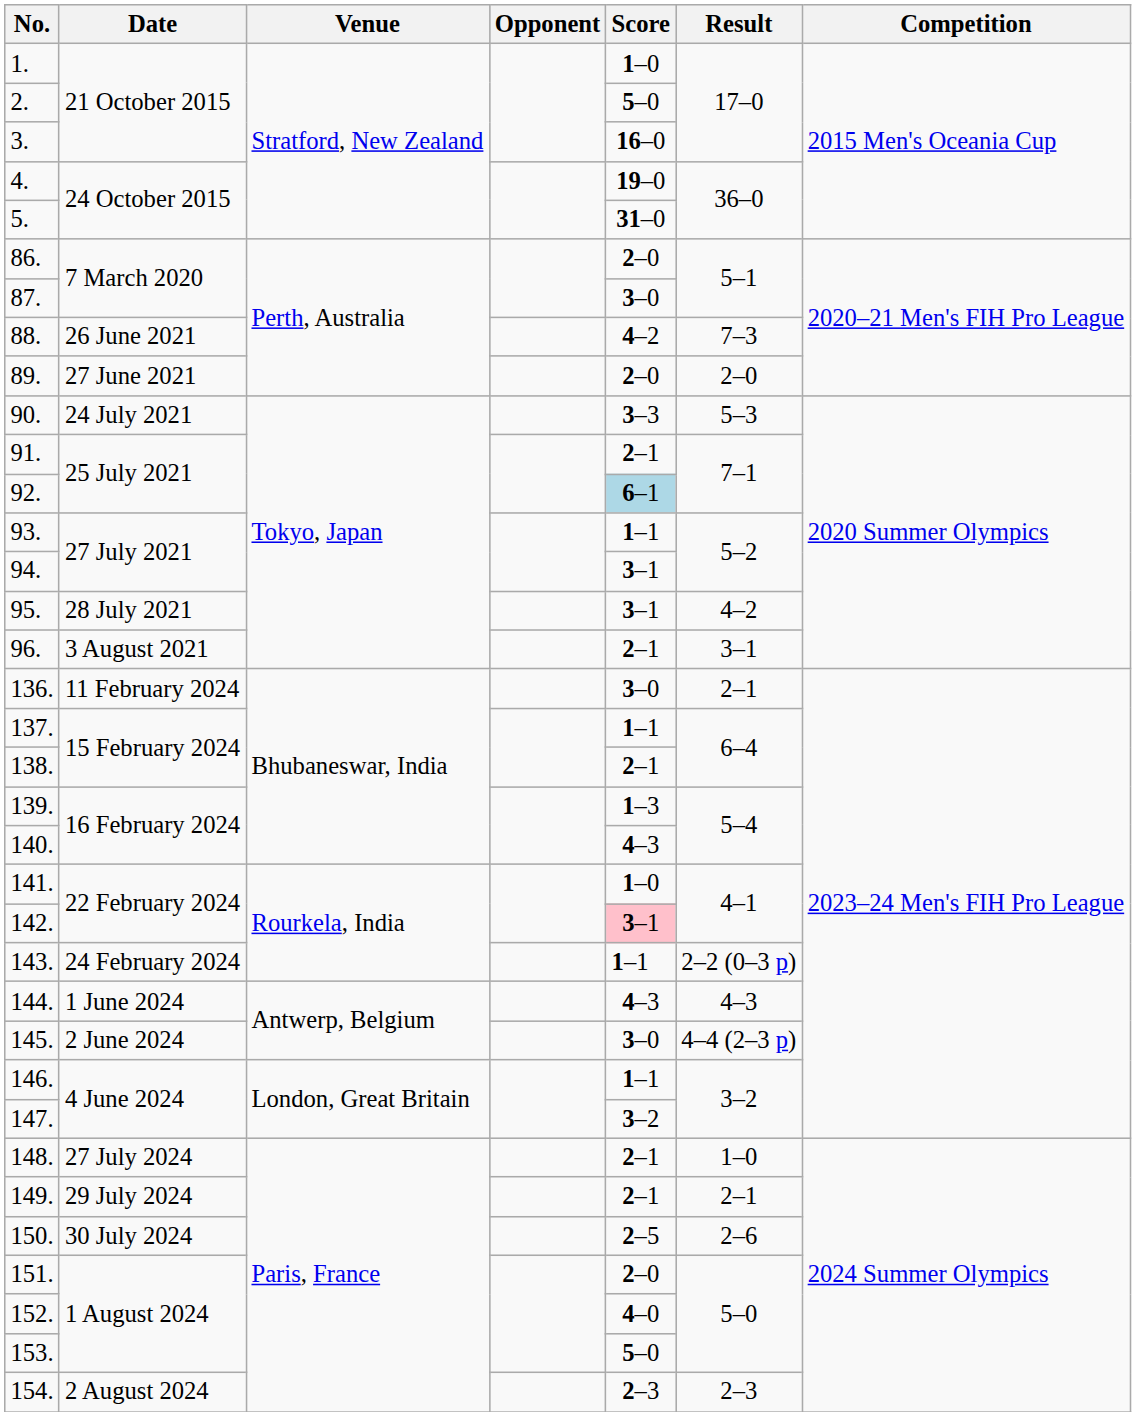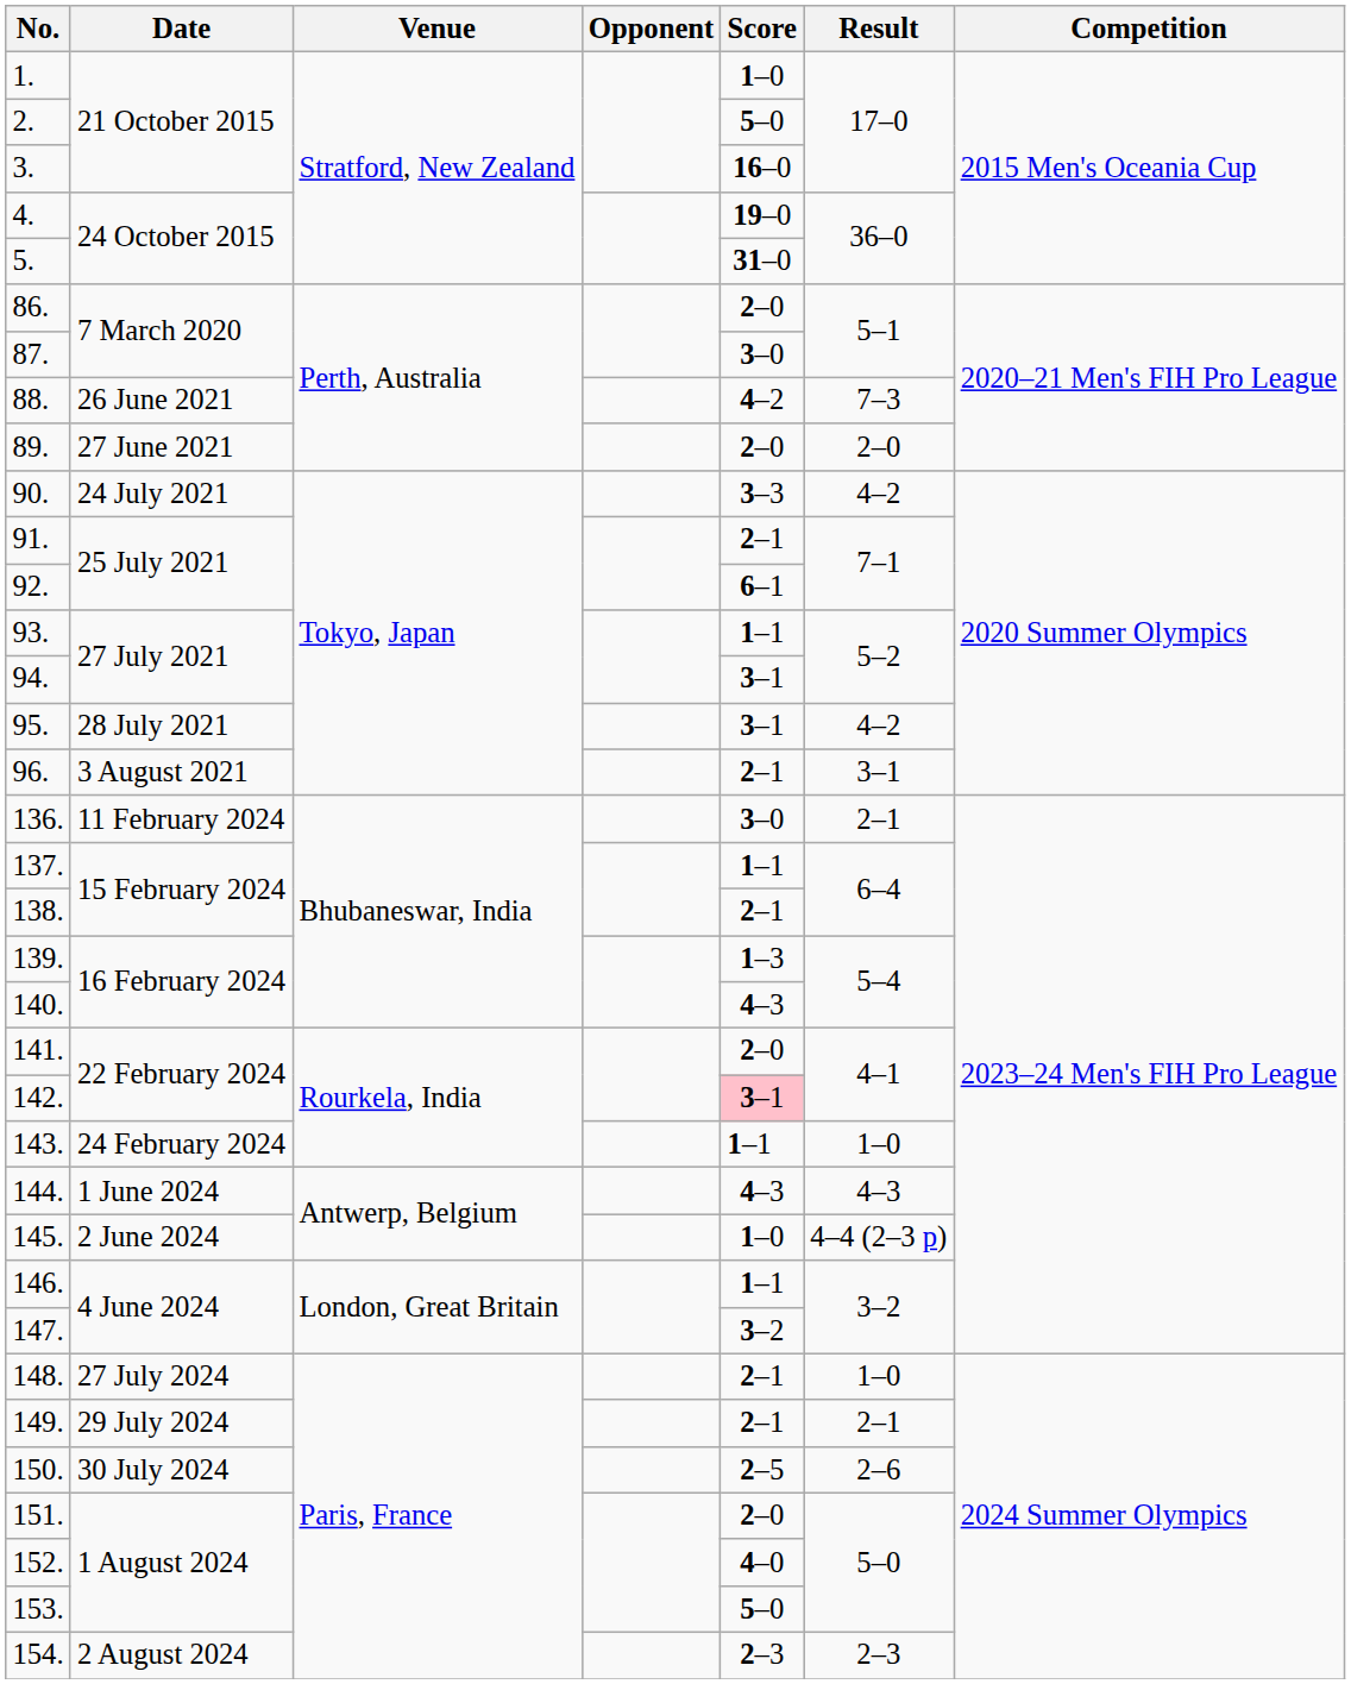 <table class="wikitable">
 <tr>
 <th>No.</th>
 <th>Date</th>
 <th>Venue</th>
 <th>Opponent</th>
 <th>Score</th>
 <th>Result</th>
 <th>Competition</th>
 </tr>
 <tr>
 <td>1.</td>
 <td rowspan=3>21 October 2015</td>
 <td rowspan=5><a href='#'>Stratford</a>, <a href='#'>New Zealand</a></td>
 <td rowspan=3></td>
 <td align=center><strong>1</strong>–0</td>
 <td rowspan=3 align=center>17–0</td>
 <td rowspan=5><a href='#'>2015 Men's Oceania Cup</a></td>
 </tr>
 <tr>
 <td>2.</td>
 <td align=center><strong>5</strong>–0</td>
 </tr>
 <tr>
 <td>3.</td>
 <td align=center><strong>16</strong>–0</td>
 </tr>
 <tr>
 <td>4.</td>
 <td rowspan=2>24 October 2015</td>
 <td rowspan=2></td>
 <td align=center><strong>19</strong>–0</td>
 <td rowspan=2 align=center>36–0</td>
 </tr>
 <tr>
 <td>5.</td>
 <td align=center><strong>31</strong>–0</td>
 </tr>
 <tr>
 <td>86.</td>
 <td rowspan=2>7 March 2020</td>
 <td rowspan=4><a href='#'>Perth</a>, Australia</td>
 <td rowspan=2></td>
 <td align=center><strong>2</strong>–0</td>
 <td rowspan=2 align=center>5–1</td>
 <td rowspan=4><a href='#'>2020–21 Men's FIH Pro League</a></td>
 </tr>
 <tr>
 <td>87.</td>
 <td align=center><strong>3</strong>–0</td>
 </tr>
 <tr>
 <td>88.</td>
 <td>26 June 2021</td>
 <td></td>
 <td align=center><strong>4</strong>–2</td>
 <td align=center>7–3</td>
 </tr>
 <tr>
 <td>89.</td>
 <td>27 June 2021</td>
 <td></td>
 <td align=center><strong>2</strong>–0</td>
 <td align=center>2–0</td>
 </tr>
 <tr>
 <td>90.</td>
 <td>24 July 2021</td>
 <td rowspan=7><a href='#'>Tokyo</a>, <a href='#'>Japan</a></td>
 <td></td>
 <td align=center><strong>3</strong>–3</td>
-<td align=center>5–3</td>
+<td align=center>4–2</td>
 <td rowspan=7><a href='#'>2020 Summer Olympics</a></td>
 </tr>
 <tr>
 <td>91.</td>
 <td rowspan=2>25 July 2021</td>
 <td rowspan=2></td>
 <td align=center><strong>2</strong>–1</td>
 <td rowspan=2 align=center>7–1</td>
 </tr>
 <tr>
 <td>92.</td>
-<td align=center style="background: lightblue;"><strong>6</strong>–1</td>
+<td align=center><strong>6</strong>–1</td>
 </tr>
 <tr>
 <td>93.</td>
 <td rowspan=2>27 July 2021</td>
 <td rowspan=2></td>
 <td align=center><strong>1</strong>–1</td>
 <td rowspan=2 align=center>5–2</td>
 </tr>
 <tr>
 <td>94.</td>
 <td align=center><strong>3</strong>–1</td>
 </tr>
 <tr>
 <td>95.</td>
 <td>28 July 2021</td>
 <td></td>
 <td align=center><strong>3</strong>–1</td>
 <td align=center>4–2</td>
 </tr>
 <tr>
 <td>96.</td>
 <td>3 August 2021</td>
 <td></td>
 <td align=center><strong>2</strong>–1</td>
 <td align=center>3–1</td>
 </tr>
 <tr>
 <td>136.</td>
 <td>11 February 2024</td>
 <td rowspan=5>Bhubaneswar, India</td>
 <td></td>
 <td align=center><strong>3</strong>–0</td>
 <td align=center>2–1</td>
 <td rowspan=12><a href='#'>2023–24 Men's FIH Pro League</a></td>
 </tr>
 <tr>
 <td>137.</td>
 <td rowspan=2>15 February 2024</td>
 <td rowspan=2></td>
 <td align=center><strong>1</strong>–1</td>
 <td rowspan=2 align=center>6–4</td>
 </tr>
 <tr>
 <td>138.</td>
 <td align=center><strong>2</strong>–1</td>
 </tr>
 <tr>
 <td>139.</td>
 <td rowspan=2>16 February 2024</td>
 <td rowspan=2></td>
 <td align=center><strong>1</strong>–3</td>
 <td rowspan=2 align=center>5–4</td>
 </tr>
 <tr>
 <td>140.</td>
 <td align=center><strong>4</strong>–3</td>
 </tr>
 <tr>
 <td>141.</td>
 <td rowspan=2>22 February 2024</td>
 <td rowspan=3><a href='#'>Rourkela</a>, India</td>
 <td rowspan=2></td>
-<td align=center><strong>1</strong>–0</td>
+<td align=center><strong>2</strong>–0</td>
 <td rowspan=2 align=center>4–1</td>
 </tr>
 <tr>
 <td>142.</td>
 <td align=center style="background: pink;"><strong>3</strong>–1</td>
 </tr>
 <tr>
 <td>143.</td>
 <td>24 February 2024</td>
 <td></td>
 <td align=centr><strong>1</strong>–1</td>
-<td align=center>2–2 (0–3 <a href='#'>p</a>)</td>
+<td align=center>1–0</td>
 </tr>
 <tr>
 <td>144.</td>
 <td>1 June 2024</td>
 <td rowspan=2>Antwerp, Belgium</td>
 <td></td>
 <td align=center><strong>4</strong>–3</td>
 <td align=center>4–3</td>
 </tr>
 <tr>
 <td>145.</td>
 <td>2 June 2024</td>
 <td></td>
-<td align=center><strong>3</strong>–0</td>
+<td align=center><strong>1</strong>–0</td>
 <td align=center>4–4 (2–3 <a href='#'>p</a>)</td>
 </tr>
 <tr>
 <td>146.</td>
 <td rowspan=2>4 June 2024</td>
 <td rowspan=2>London, Great Britain</td>
 <td rowspan=2></td>
 <td align=center><strong>1</strong>–1</td>
 <td rowspan=2 align=center>3–2</td>
 </tr>
 <tr>
 <td>147.</td>
 <td align=center><strong>3</strong>–2</td>
 </tr>
 <tr>
 <td>148.</td>
 <td>27 July 2024</td>
 <td rowspan=7><a href='#'>Paris</a>, <a href='#'>France</a></td>
 <td></td>
 <td align=center><strong>2</strong>–1</td>
 <td align=center>1–0</td>
 <td rowspan=7><a href='#'>2024 Summer Olympics</a></td>
 </tr>
 <tr>
 <td>149.</td>
 <td>29 July 2024</td>
 <td></td>
 <td align=center><strong>2</strong>–1</td>
 <td align=center>2–1</td>
 </tr>
 <tr>
 <td>150.</td>
 <td>30 July 2024</td>
 <td></td>
 <td align=center><strong>2</strong>–5</td>
 <td align=center>2–6</td>
 </tr>
 <tr>
 <td>151.</td>
 <td rowspan=3>1 August 2024</td>
 <td rowspan=3></td>
 <td align=center><strong>2</strong>–0</td>
 <td rowspan=3 align=center>5–0</td>
 </tr>
 <tr>
 <td>152.</td>
 <td align=center><strong>4</strong>–0</td>
 </tr>
 <tr>
 <td>153.</td>
 <td align=center><strong>5</strong>–0</td>
 </tr>
 <tr>
 <td>154.</td>
 <td>2 August 2024</td>
 <td></td>
 <td align=center><strong>2</strong>–3</td>
 <td align=center>2–3</td>
 </tr>
 <tr>
 </tr>
 </table>
